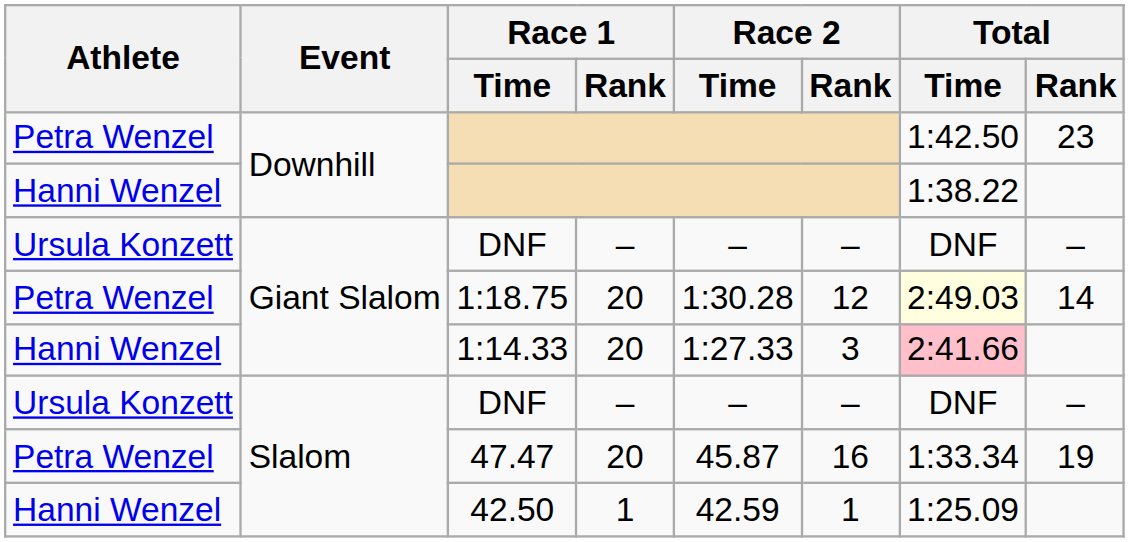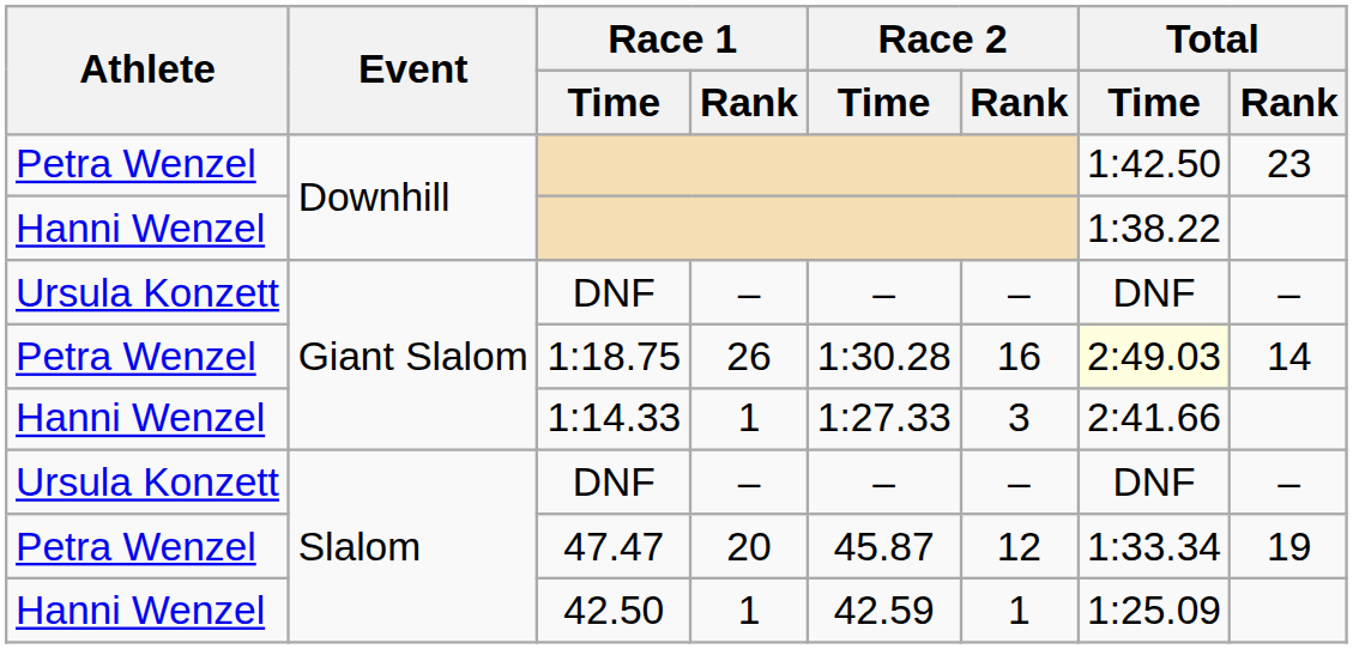 <table class="wikitable" style="font-size:90%">
 <tr>
 <th rowspan="2">Athlete</th>
 <th rowspan="2">Event</th>
 <th colspan="2">Race 1</th>
 <th colspan="2">Race 2</th>
 <th colspan="2">Total</th>
 </tr>
 <tr>
 <th>Time</th>
 <th>Rank</th>
 <th>Time</th>
 <th>Rank</th>
 <th>Time</th>
 <th>Rank</th>
 </tr>
 <tr>
 <td><a href='#'>Petra Wenzel</a></td>
 <td rowspan="2">Downhill</td>
 <td colspan="4" bgcolor="wheat"></td>
 <td align="center">1:42.50</td>
 <td align="center">23</td>
 </tr>
 <tr>
 <td><a href='#'>Hanni Wenzel</a></td>
 <td colspan="4" bgcolor="wheat"></td>
 <td align="center">1:38.22</td>
 <td align="center"></td>
 </tr>
 <tr>
 <td><a href='#'>Ursula Konzett</a></td>
 <td rowspan="3">Giant Slalom</td>
 <td align="center">DNF</td>
 <td align="center">–</td>
 <td align="center">–</td>
 <td align="center">–</td>
 <td align="center">DNF</td>
 <td align="center">–</td>
 </tr>
 <tr>
 <td><a href='#'>Petra Wenzel</a></td>
 <td align="center">1:18.75</td>
-<td align="center">20</td>
+<td align="center">26</td>
 <td align="center">1:30.28</td>
-<td align="center">12</td>
+<td align="center">16</td>
 <td align="center" style="background: lightyellow;">2:49.03</td>
 <td align="center">14</td>
 </tr>
 <tr>
 <td><a href='#'>Hanni Wenzel</a></td>
 <td align="center">1:14.33</td>
-<td align="center">20</td>
+<td align="center">1</td>
 <td align="center">1:27.33</td>
 <td align="center">3</td>
-<td align="center" style="background: pink;">2:41.66</td>
+<td align="center">2:41.66</td>
 <td align="center"></td>
 </tr>
 <tr>
 <td><a href='#'>Ursula Konzett</a></td>
 <td rowspan="3">Slalom</td>
 <td align="center">DNF</td>
 <td align="center">–</td>
 <td align="center">–</td>
 <td align="center">–</td>
 <td align="center">DNF</td>
 <td align="center">–</td>
 </tr>
 <tr>
 <td><a href='#'>Petra Wenzel</a></td>
 <td align="center">47.47</td>
 <td align="center">20</td>
 <td align="center">45.87</td>
-<td align="center">16</td>
+<td align="center">12</td>
 <td align="center">1:33.34</td>
 <td align="center">19</td>
 </tr>
 <tr>
 <td><a href='#'>Hanni Wenzel</a></td>
 <td align="center">42.50</td>
 <td align="center">1</td>
 <td align="center">42.59</td>
 <td align="center">1</td>
 <td align="center">1:25.09</td>
 <td align="center"></td>
 </tr>
 </table>
